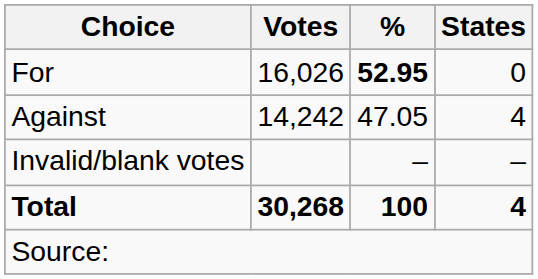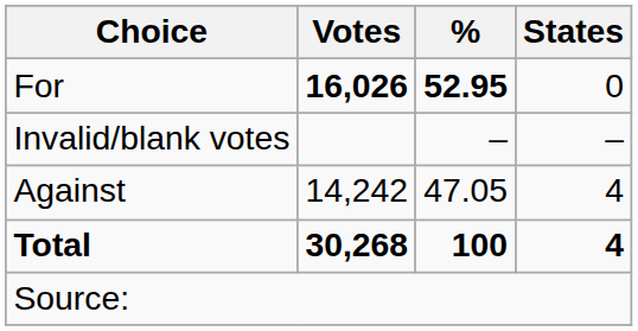 <table class=wikitable style=text-align:right>
 <tr>
 <th>Choice</th>
 <th>Votes</th>
 <th>%</th>
 <th>States</th>
 </tr>
 <tr>
 <td align=left>For</td>
-<td>16,026</td>
+<td><strong>16,026</strong></td>
 <td><strong>52.95</strong></td>
 <td>0</td>
+</tr>
+<tr>
+<td align=left>Invalid/blank votes</td>
+<td></td>
+<td>–</td>
+<td>–</td>
 </tr>
 <tr>
 <td align=left>Against</td>
 <td>14,242</td>
 <td>47.05</td>
 <td>4</td>
-</tr>
-<tr>
-<td align=left>Invalid/blank votes</td>
-<td></td>
-<td>–</td>
-<td>–</td>
 </tr>
 <tr>
 <td align=left><strong>Total</strong></td>
 <td><strong>30,268</strong></td>
 <td><strong>100</strong></td>
 <td><strong>4</strong></td>
 </tr>
 <tr>
 <td colspan=4 align=left>Source: </td>
 </tr>
 </table>
